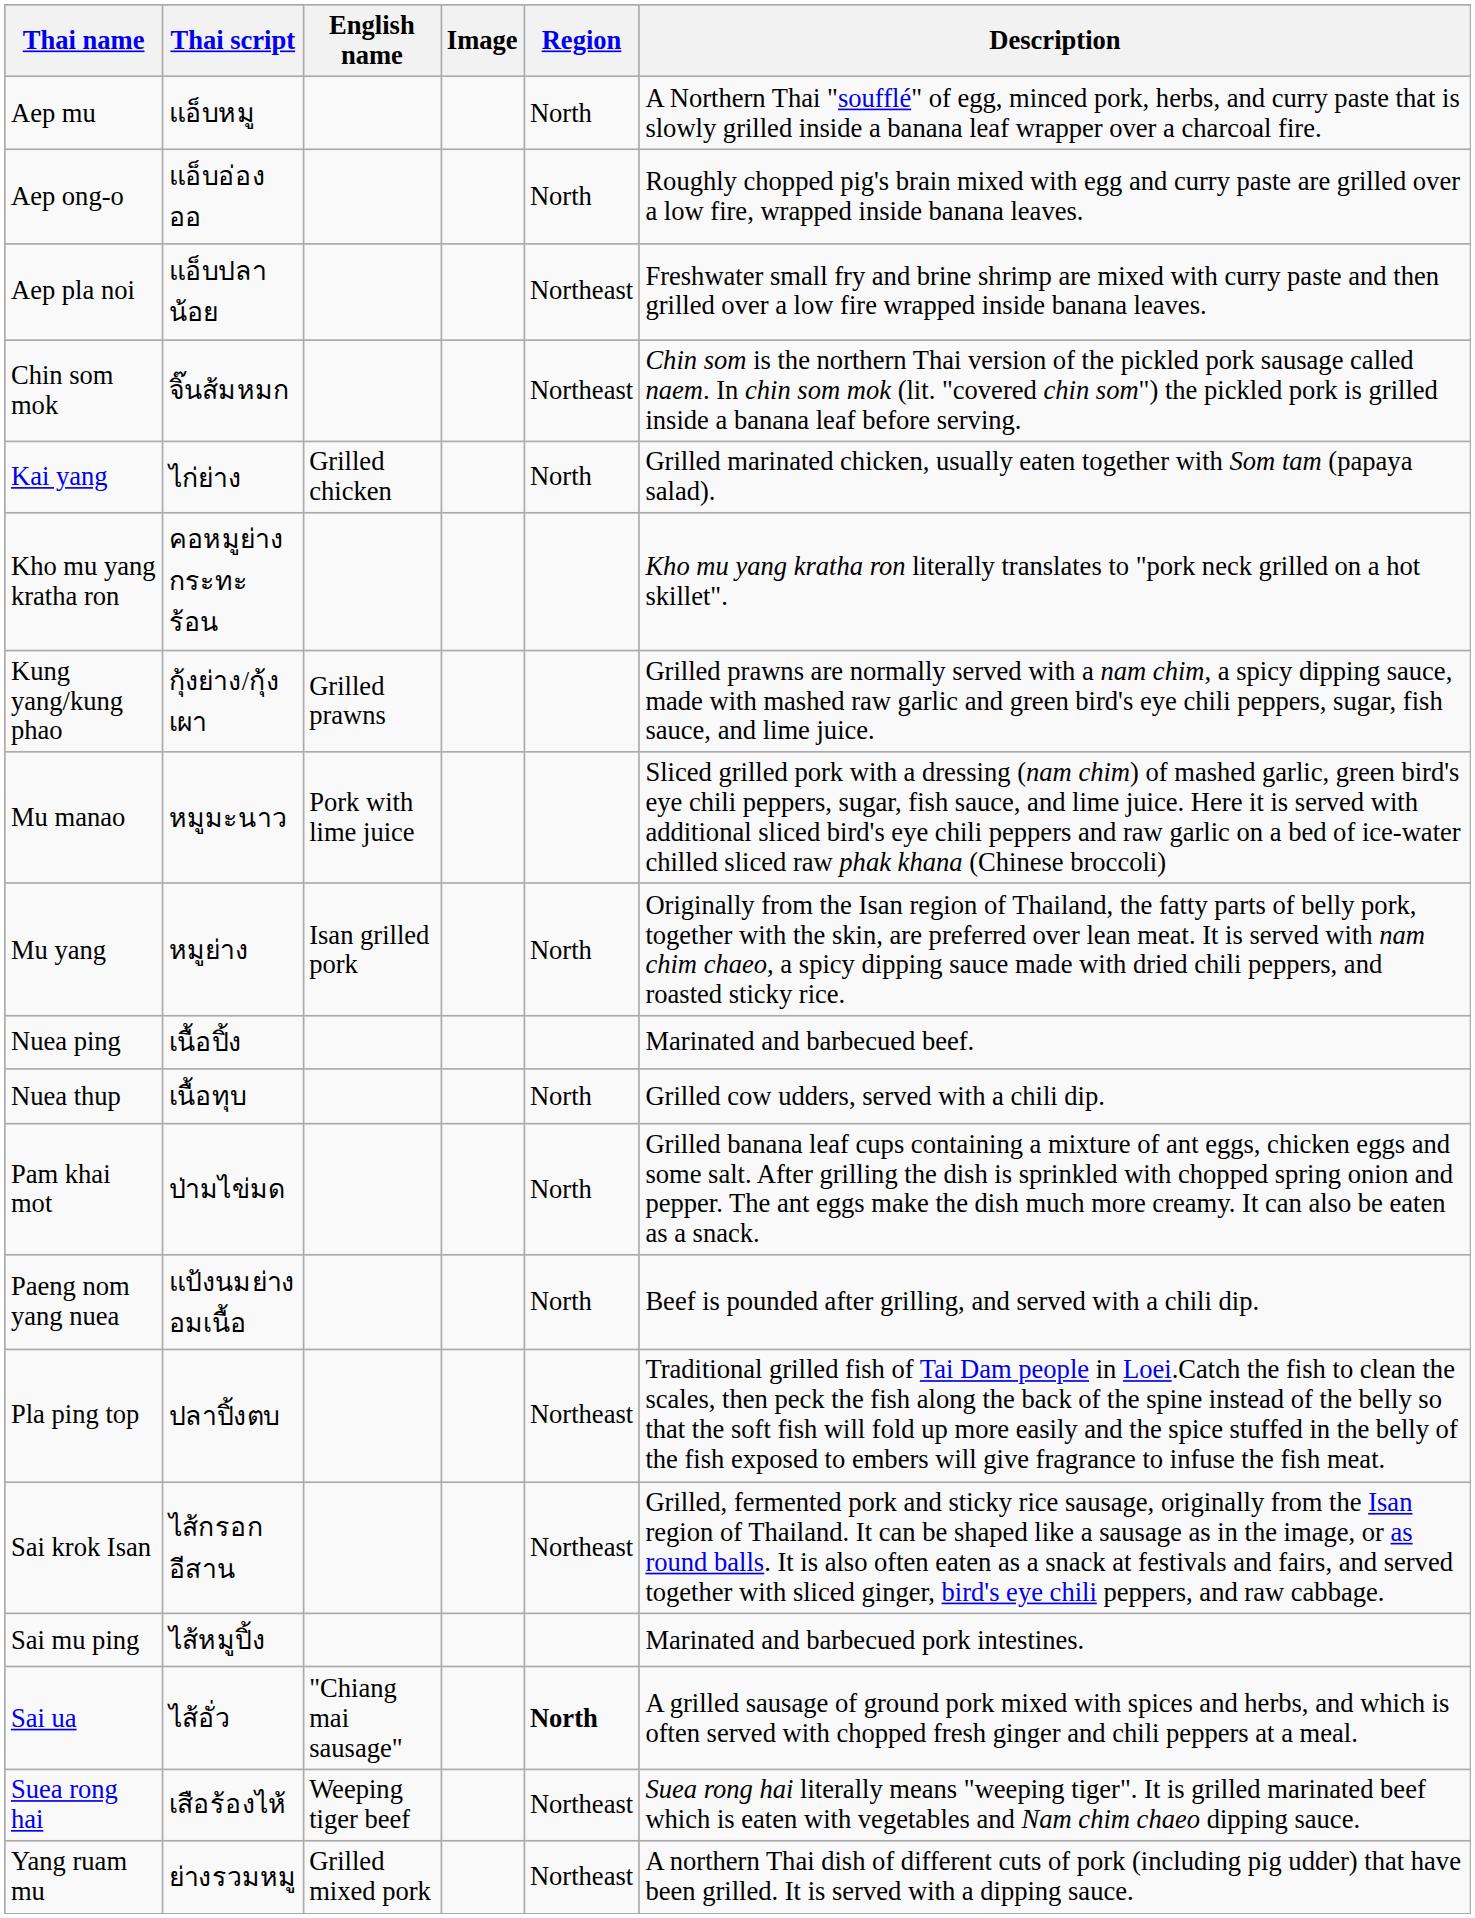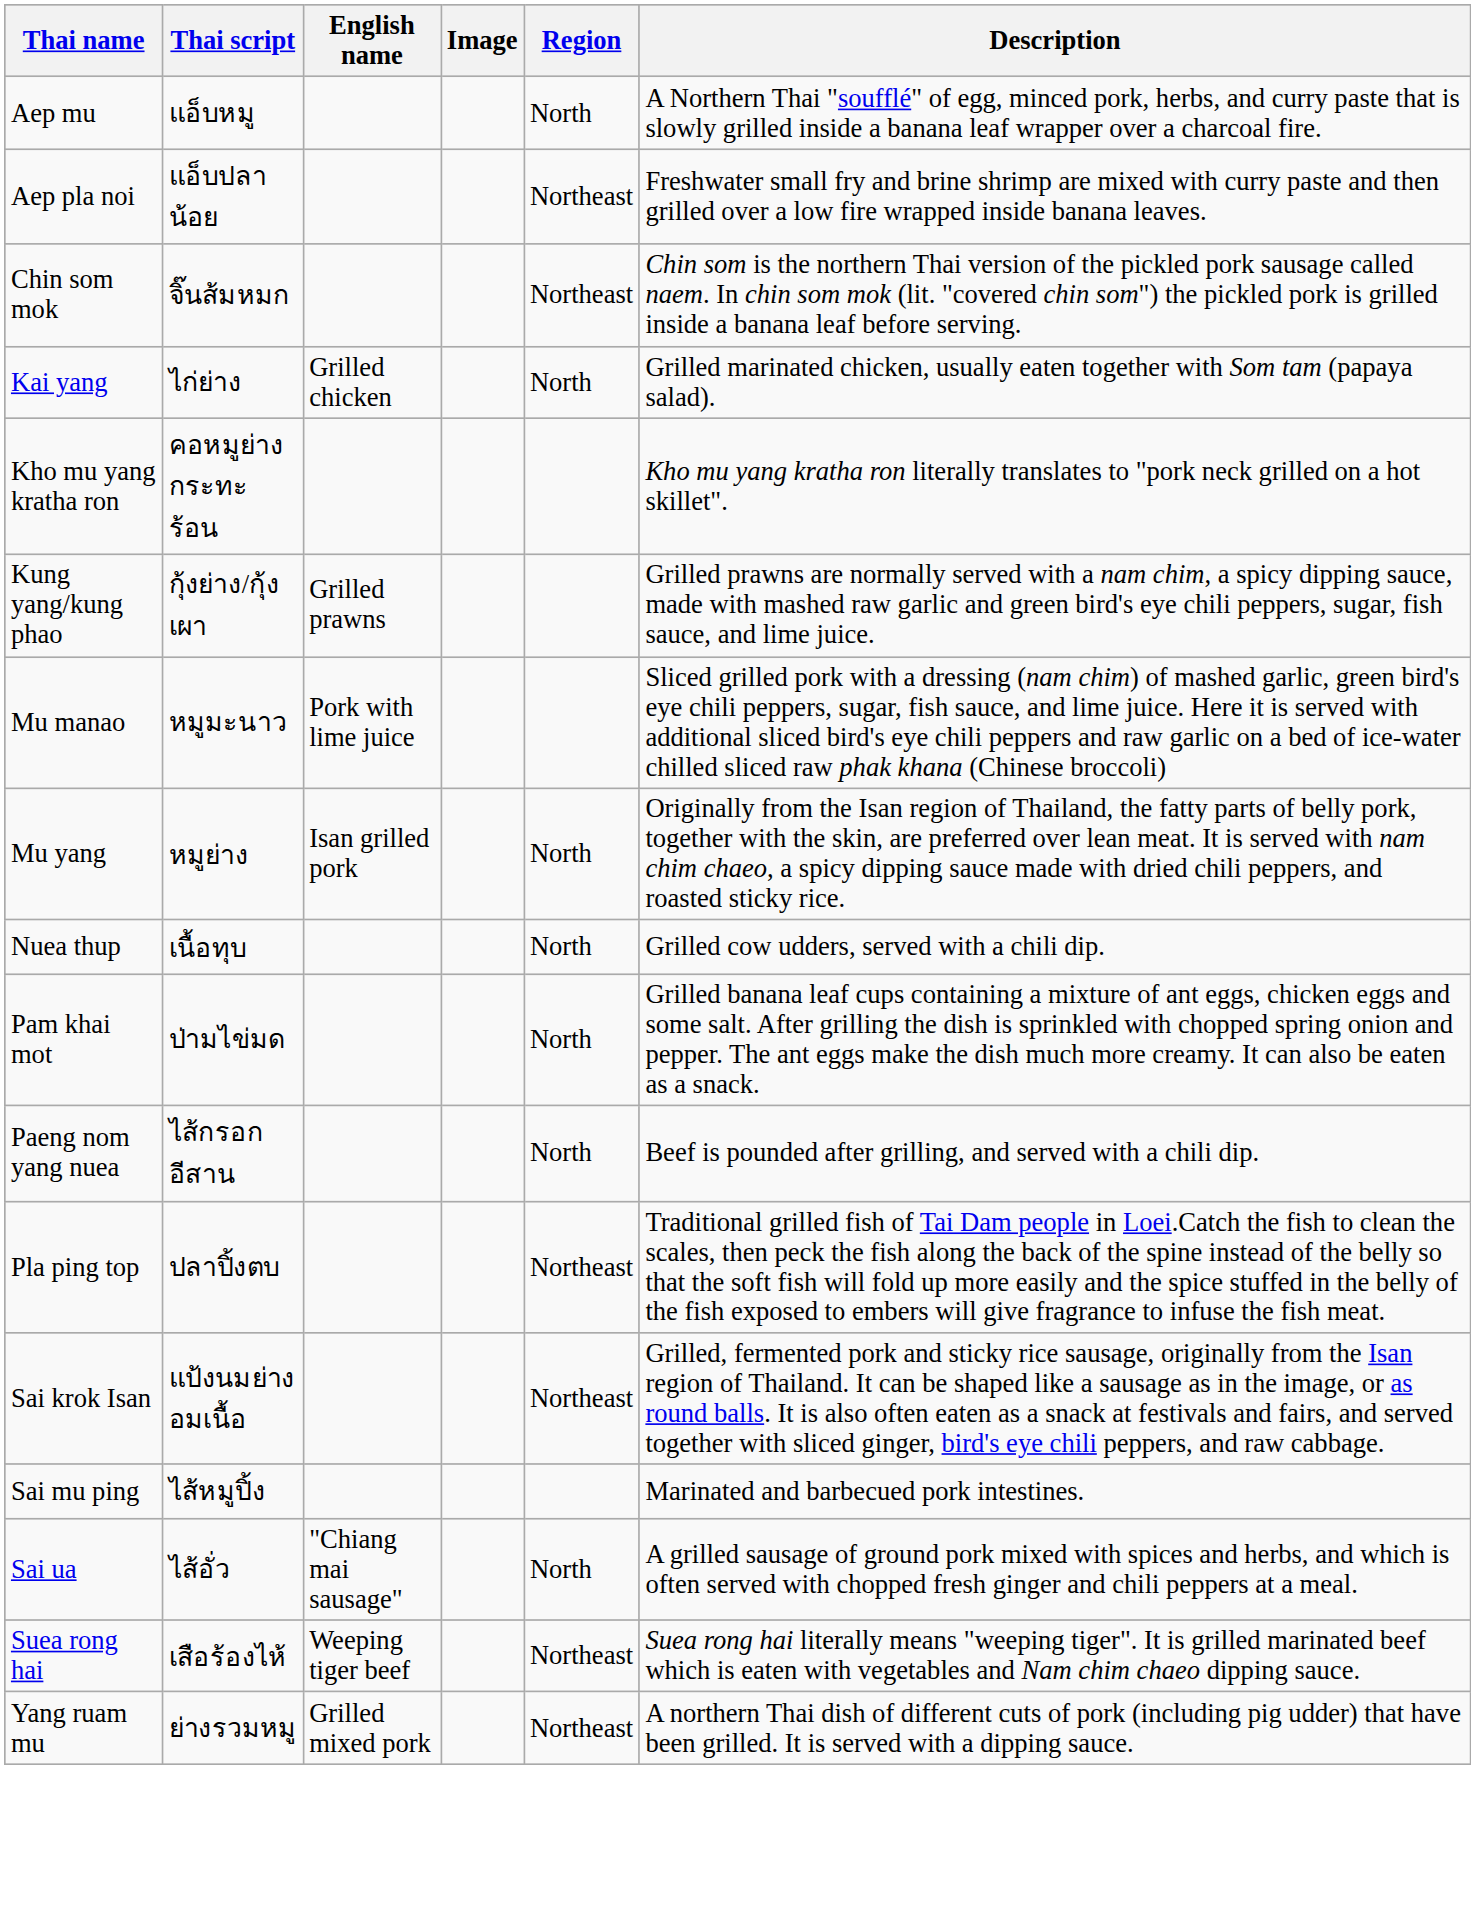 <table class="wikitable sortable" style="width:100%;">
 <tr>
 <th><a href='#'>Thai name</a></th>
 <th><a href='#'>Thai script</a></th>
 <th>English name</th>
 <th>Image</th>
 <th><a href='#'>Region</a></th>
 <th>Description</th>
 </tr>
 <tr>
 <td>Aep mu</td>
 <td>แอ็บหมู</td>
 <td></td>
 <td></td>
 <td>North</td>
 <td>A Northern Thai "<a href='#'>soufflé</a>" of egg, minced pork, herbs, and curry paste that is slowly grilled inside a banana leaf wrapper over a charcoal fire.</td>
-</tr>
-<tr>
-<td>Aep ong-o</td>
-<td>แอ็บอ่องออ</td>
-<td></td>
-<td></td>
-<td>North</td>
-<td>Roughly chopped pig's brain mixed with egg and curry paste are grilled over a low fire, wrapped inside banana leaves.</td>
 </tr>
 <tr>
 <td>Aep pla noi</td>
 <td>แอ็บปลาน้อย</td>
 <td></td>
 <td></td>
 <td>Northeast</td>
 <td>Freshwater small fry and brine shrimp are mixed with curry paste and then grilled over a low fire wrapped inside banana leaves.</td>
 </tr>
 <tr>
 <td>Chin som mok</td>
 <td>จิ๊นส้มหมก</td>
 <td></td>
 <td></td>
 <td>Northeast</td>
 <td><em>Chin som</em> is the northern Thai version of the pickled pork sausage called <em>naem</em>. In <em>chin som mok</em> (lit. "covered <em>chin som</em>") the pickled pork is grilled inside a banana leaf before serving.</td>
 </tr>
 <tr>
 <td><a href='#'>Kai yang</a></td>
 <td>ไก่ย่าง</td>
 <td>Grilled chicken</td>
 <td></td>
 <td>North</td>
 <td>Grilled marinated chicken, usually eaten together with <em>Som tam</em> (papaya salad).</td>
 </tr>
 <tr>
 <td>Kho mu yang kratha ron</td>
 <td>คอหมูย่างกระทะร้อน</td>
 <td></td>
 <td></td>
 <td></td>
 <td><em>Kho mu yang kratha ron</em> literally translates to "pork neck grilled on a hot skillet".</td>
 </tr>
 <tr>
 <td>Kung yang/kung phao</td>
 <td>กุ้งย่าง/กุ้งเผา</td>
 <td>Grilled prawns</td>
 <td></td>
 <td></td>
 <td>Grilled prawns are normally served with a <em>nam chim</em>, a spicy dipping sauce, made with mashed raw garlic and green bird's eye chili peppers, sugar, fish sauce, and lime juice.</td>
 </tr>
 <tr>
 <td>Mu manao</td>
 <td>หมูมะนาว</td>
 <td>Pork with lime juice</td>
 <td></td>
 <td></td>
 <td>Sliced grilled pork with a dressing (<em>nam chim</em>) of mashed garlic, green bird's eye chili peppers, sugar, fish sauce, and lime juice. Here it is served with additional sliced bird's eye chili peppers and raw garlic on a bed of ice-water chilled sliced raw <em>phak khana</em> (Chinese broccoli)</td>
 </tr>
 <tr>
 <td>Mu yang</td>
 <td>หมูย่าง</td>
 <td>Isan grilled pork</td>
 <td></td>
 <td>North</td>
 <td>Originally from the Isan region of Thailand, the fatty parts of belly pork, together with the skin, are preferred over lean meat. It is served with <em>nam chim chaeo</em>, a spicy dipping sauce made with dried chili peppers, and roasted sticky rice.</td>
 </tr>
 <tr>
-<td>Nuea ping</td>
-<td>เนื้อปิ้ง</td>
-<td></td>
-<td></td>
-<td></td>
-<td>Marinated and barbecued beef.</td>
-</tr>
-<tr>
 <td>Nuea thup</td>
 <td>เนื้อทุบ</td>
 <td></td>
 <td></td>
 <td>North</td>
 <td>Grilled cow udders, served with a chili dip.</td>
 </tr>
 <tr>
 <td>Pam khai mot</td>
 <td>ป่ามไข่มด</td>
 <td></td>
 <td></td>
 <td>North</td>
 <td>Grilled banana leaf cups containing a mixture of ant eggs, chicken eggs and some salt. After grilling the dish is sprinkled with chopped spring onion and pepper. The ant eggs make the dish much more creamy. It can also be eaten as a snack.</td>
 </tr>
 <tr>
 <td>Paeng nom yang nuea</td>
-<td>แป้งนมย่างอมเนื้อ</td>
+<td>ไส้กรอกอีสาน</td>
 <td></td>
 <td></td>
 <td>North</td>
 <td>Beef is pounded after grilling, and served with a chili dip.</td>
 </tr>
 <tr>
 <td>Pla ping top</td>
 <td>ปลาปิ้งตบ</td>
 <td></td>
 <td></td>
 <td>Northeast</td>
 <td>Traditional grilled fish of <a href='#'>Tai Dam people</a> in <a href='#'>Loei</a>.Catch the fish to clean the scales, then peck the fish along the back of the spine instead of the belly so that the soft fish will fold up more easily and the spice stuffed in the belly of the fish exposed to embers will give fragrance to infuse the fish meat.</td>
 </tr>
 <tr>
 <td>Sai krok Isan</td>
-<td>ไส้กรอกอีสาน</td>
+<td>แป้งนมย่างอมเนื้อ</td>
 <td></td>
 <td></td>
 <td>Northeast</td>
 <td>Grilled, fermented pork and sticky rice sausage, originally from the <a href='#'>Isan</a> region of Thailand. It can be shaped like a sausage as in the image, or <a href='#'>as round balls</a>. It is also often eaten as a snack at festivals and fairs, and served together with sliced ginger, <a href='#'>bird's eye chili</a> peppers, and raw cabbage.</td>
 </tr>
 <tr>
 <td>Sai mu ping</td>
 <td>ไส้หมูปิ้ง</td>
 <td></td>
 <td></td>
 <td></td>
 <td>Marinated and barbecued pork intestines.</td>
 </tr>
 <tr>
 <td><a href='#'>Sai ua</a></td>
 <td>ไส้อั่ว</td>
 <td>"Chiang mai sausage"</td>
 <td></td>
-<td><strong>North</strong></td>
+<td>North</td>
 <td>A grilled sausage of ground pork mixed with spices and herbs, and which is often served with chopped fresh ginger and chili peppers at a meal.</td>
 </tr>
 <tr>
 <td><a href='#'>Suea rong hai</a></td>
 <td>เสือร้องไห้</td>
 <td>Weeping tiger beef</td>
 <td></td>
 <td>Northeast</td>
 <td><em>Suea rong hai</em> literally means "weeping tiger". It is grilled marinated beef which is eaten with vegetables and <em>Nam chim chaeo</em> dipping sauce.</td>
 </tr>
 <tr>
 <td>Yang ruam mu</td>
 <td>ย่างรวมหมู</td>
 <td>Grilled mixed pork</td>
 <td></td>
 <td>Northeast</td>
 <td>A northern Thai dish of different cuts of pork (including pig udder) that have been grilled. It is served with a dipping sauce.</td>
 </tr>
 <tr>
 </tr>
 </table>
